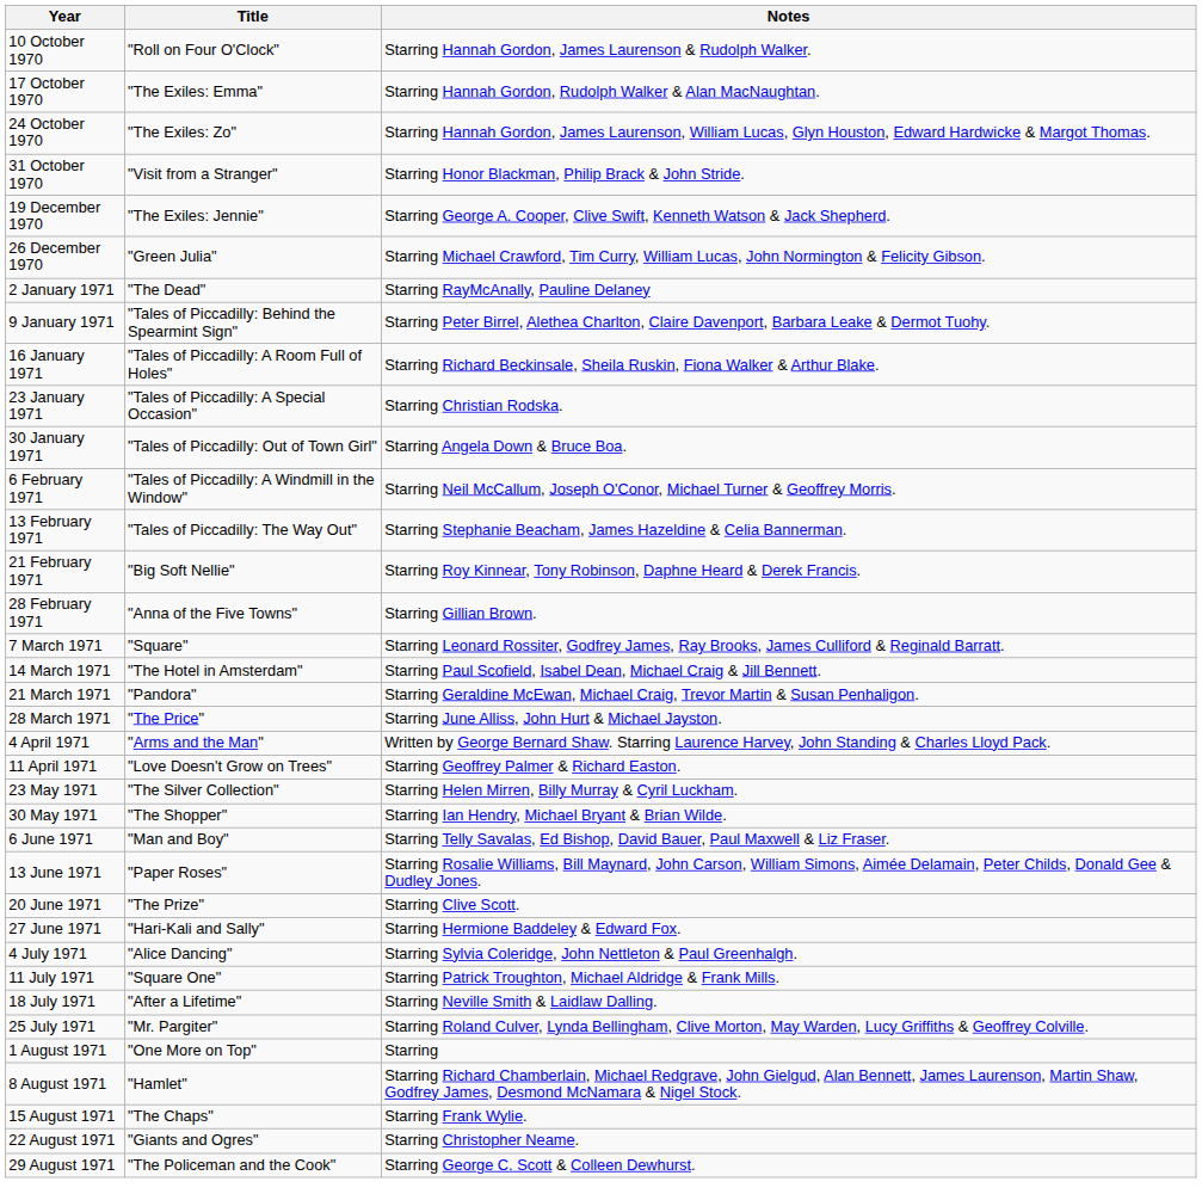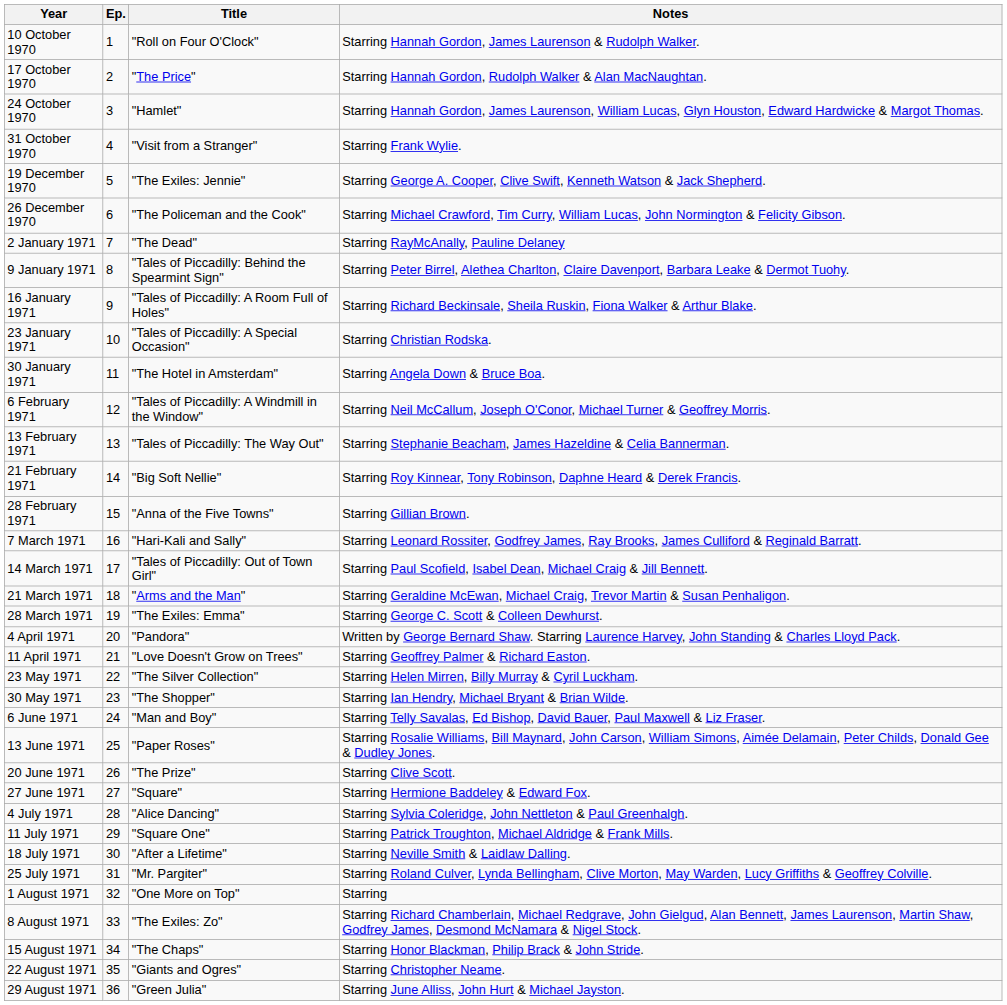 <table class="wikitable">
 <tr>
 <th>Year</th>
+<th>Ep.</th>
 <th>Title</th>
 <th>Notes</th>
 </tr>
 <tr>
 <td>10 October 1970</td>
+<td>1</td>
 <td>"Roll on Four O'Clock"</td>
 <td>Starring <a href='#'>Hannah Gordon</a>, <a href='#'>James Laurenson</a> & <a href='#'>Rudolph Walker</a>.</td>
 </tr>
 <tr>
 <td>17 October 1970</td>
-<td>"The Exiles: Emma"</td>
+<td>2</td>
+<td>"<a href='#'>The Price</a>"</td>
 <td>Starring <a href='#'>Hannah Gordon</a>, <a href='#'>Rudolph Walker</a> & <a href='#'>Alan MacNaughtan</a>.</td>
 </tr>
 <tr>
 <td>24 October 1970</td>
-<td>"The Exiles: Zo"</td>
+<td>3</td>
+<td>"Hamlet"</td>
 <td>Starring <a href='#'>Hannah Gordon</a>, <a href='#'>James Laurenson</a>, <a href='#'>William Lucas</a>, <a href='#'>Glyn Houston</a>, <a href='#'>Edward Hardwicke</a> & <a href='#'>Margot Thomas</a>.</td>
 </tr>
 <tr>
 <td>31 October 1970</td>
+<td>4</td>
 <td>"Visit from a Stranger"</td>
-<td>Starring <a href='#'>Honor Blackman</a>, <a href='#'>Philip Brack</a> & <a href='#'>John Stride</a>.</td>
+<td>Starring <a href='#'>Frank Wylie</a>.</td>
 </tr>
 <tr>
 <td>19 December 1970</td>
+<td>5</td>
 <td>"The Exiles: Jennie"</td>
 <td>Starring <a href='#'>George A. Cooper</a>, <a href='#'>Clive Swift</a>, <a href='#'>Kenneth Watson</a> & <a href='#'>Jack Shepherd</a>.</td>
 </tr>
 <tr>
 <td>26 December 1970</td>
-<td>"Green Julia"</td>
+<td>6</td>
+<td>"The Policeman and the Cook"</td>
 <td>Starring <a href='#'>Michael Crawford</a>, <a href='#'>Tim Curry</a>, <a href='#'>William Lucas</a>, <a href='#'>John Normington</a> & <a href='#'>Felicity Gibson</a>.</td>
 </tr>
 <tr>
 <td>2 January 1971</td>
+<td>7</td>
 <td>"The Dead"</td>
 <td>Starring <a href='#'>RayMcAnally</a>, <a href='#'>Pauline Delaney</a></td>
 </tr>
 <tr>
 <td>9 January 1971</td>
+<td>8</td>
 <td>"Tales of Piccadilly: Behind the Spearmint Sign"</td>
 <td>Starring <a href='#'>Peter Birrel</a>, <a href='#'>Alethea Charlton</a>, <a href='#'>Claire Davenport</a>, <a href='#'>Barbara Leake</a> & <a href='#'>Dermot Tuohy</a>.</td>
 </tr>
 <tr>
 <td>16 January 1971</td>
+<td>9</td>
 <td>"Tales of Piccadilly: A Room Full of Holes"</td>
 <td>Starring <a href='#'>Richard Beckinsale</a>, <a href='#'>Sheila Ruskin</a>, <a href='#'>Fiona Walker</a> & <a href='#'>Arthur Blake</a>.</td>
 </tr>
 <tr>
 <td>23 January 1971</td>
+<td>10</td>
 <td>"Tales of Piccadilly: A Special Occasion"</td>
 <td>Starring <a href='#'>Christian Rodska</a>.</td>
 </tr>
 <tr>
 <td>30 January 1971</td>
-<td>"Tales of Piccadilly: Out of Town Girl"</td>
+<td>11</td>
+<td>"The Hotel in Amsterdam"</td>
 <td>Starring <a href='#'>Angela Down</a> & <a href='#'>Bruce Boa</a>.</td>
 </tr>
 <tr>
 <td>6 February 1971</td>
+<td>12</td>
 <td>"Tales of Piccadilly: A Windmill in the Window"</td>
 <td>Starring <a href='#'>Neil McCallum</a>, <a href='#'>Joseph O'Conor</a>, <a href='#'>Michael Turner</a> & <a href='#'>Geoffrey Morris</a>.</td>
 </tr>
 <tr>
 <td>13 February 1971</td>
+<td>13</td>
 <td>"Tales of Piccadilly: The Way Out"</td>
 <td>Starring <a href='#'>Stephanie Beacham</a>, <a href='#'>James Hazeldine</a> & <a href='#'>Celia Bannerman</a>.</td>
 </tr>
 <tr>
 <td>21 February 1971</td>
+<td>14</td>
 <td>"Big Soft Nellie"</td>
 <td>Starring <a href='#'>Roy Kinnear</a>, <a href='#'>Tony Robinson</a>, <a href='#'>Daphne Heard</a> & <a href='#'>Derek Francis</a>.</td>
 </tr>
 <tr>
 <td>28 February 1971</td>
+<td>15</td>
 <td>"Anna of the Five Towns"</td>
 <td>Starring <a href='#'>Gillian Brown</a>.</td>
 </tr>
 <tr>
 <td>7 March 1971</td>
-<td>"Square"</td>
+<td>16</td>
+<td>"Hari-Kali and Sally"</td>
 <td>Starring <a href='#'>Leonard Rossiter</a>, <a href='#'>Godfrey James</a>, <a href='#'>Ray Brooks</a>, <a href='#'>James Culliford</a> & <a href='#'>Reginald Barratt</a>.</td>
 </tr>
 <tr>
 <td>14 March 1971</td>
-<td>"The Hotel in Amsterdam"</td>
+<td>17</td>
+<td>"Tales of Piccadilly: Out of Town Girl"</td>
 <td>Starring <a href='#'>Paul Scofield</a>, <a href='#'>Isabel Dean</a>, <a href='#'>Michael Craig</a> & <a href='#'>Jill Bennett</a>.</td>
 </tr>
 <tr>
 <td>21 March 1971</td>
-<td>"Pandora"</td>
+<td>18</td>
+<td>"<a href='#'>Arms and the Man</a>"</td>
 <td>Starring <a href='#'>Geraldine McEwan</a>, <a href='#'>Michael Craig</a>, <a href='#'>Trevor Martin</a> & <a href='#'>Susan Penhaligon</a>.</td>
 </tr>
 <tr>
 <td>28 March 1971</td>
-<td>"<a href='#'>The Price</a>"</td>
-<td>Starring <a href='#'>June Alliss</a>, <a href='#'>John Hurt</a> & <a href='#'>Michael Jayston</a>.</td>
+<td>19</td>
+<td>"The Exiles: Emma"</td>
+<td>Starring <a href='#'>George C. Scott</a> & <a href='#'>Colleen Dewhurst</a>.</td>
 </tr>
 <tr>
 <td>4 April 1971</td>
-<td>"<a href='#'>Arms and the Man</a>"</td>
+<td>20</td>
+<td>"Pandora"</td>
 <td>Written by <a href='#'>George Bernard Shaw</a>. Starring <a href='#'>Laurence Harvey</a>, <a href='#'>John Standing</a> & <a href='#'>Charles Lloyd Pack</a>.</td>
 </tr>
 <tr>
 <td>11 April 1971</td>
+<td>21</td>
 <td>"Love Doesn't Grow on Trees"</td>
 <td>Starring <a href='#'>Geoffrey Palmer</a> & <a href='#'>Richard Easton</a>.</td>
 </tr>
 <tr>
 <td>23 May 1971</td>
+<td>22</td>
 <td>"The Silver Collection"</td>
 <td>Starring <a href='#'>Helen Mirren</a>, <a href='#'>Billy Murray</a> & <a href='#'>Cyril Luckham</a>.</td>
 </tr>
 <tr>
 <td>30 May 1971</td>
+<td>23</td>
 <td>"The Shopper"</td>
 <td>Starring <a href='#'>Ian Hendry</a>, <a href='#'>Michael Bryant</a> & <a href='#'>Brian Wilde</a>.</td>
 </tr>
 <tr>
 <td>6 June 1971</td>
+<td>24</td>
 <td>"Man and Boy"</td>
 <td>Starring <a href='#'>Telly Savalas</a>, <a href='#'>Ed Bishop</a>, <a href='#'>David Bauer</a>, <a href='#'>Paul Maxwell</a> & <a href='#'>Liz Fraser</a>.</td>
 </tr>
 <tr>
 <td>13 June 1971</td>
+<td>25</td>
 <td>"Paper Roses"</td>
 <td>Starring <a href='#'>Rosalie Williams</a>, <a href='#'>Bill Maynard</a>, <a href='#'>John Carson</a>, <a href='#'>William Simons</a>, <a href='#'>Aimée Delamain</a>, <a href='#'>Peter Childs</a>, <a href='#'>Donald Gee</a> & <a href='#'>Dudley Jones</a>.</td>
 </tr>
 <tr>
 <td>20 June 1971</td>
+<td>26</td>
 <td>"The Prize"</td>
 <td>Starring <a href='#'>Clive Scott</a>.</td>
 </tr>
 <tr>
 <td>27 June 1971</td>
-<td>"Hari-Kali and Sally"</td>
+<td>27</td>
+<td>"Square"</td>
 <td>Starring <a href='#'>Hermione Baddeley</a> & <a href='#'>Edward Fox</a>.</td>
 </tr>
 <tr>
 <td>4 July 1971</td>
+<td>28</td>
 <td>"Alice Dancing"</td>
 <td>Starring <a href='#'>Sylvia Coleridge</a>, <a href='#'>John Nettleton</a> & <a href='#'>Paul Greenhalgh</a>.</td>
 </tr>
 <tr>
 <td>11 July 1971</td>
+<td>29</td>
 <td>"Square One"</td>
 <td>Starring <a href='#'>Patrick Troughton</a>, <a href='#'>Michael Aldridge</a> & <a href='#'>Frank Mills</a>.</td>
 </tr>
 <tr>
 <td>18 July 1971</td>
+<td>30</td>
 <td>"After a Lifetime"</td>
 <td>Starring <a href='#'>Neville Smith</a> & <a href='#'>Laidlaw Dalling</a>.</td>
 </tr>
 <tr>
 <td>25 July 1971</td>
+<td>31</td>
 <td>"Mr. Pargiter"</td>
 <td>Starring <a href='#'>Roland Culver</a>, <a href='#'>Lynda Bellingham</a>, <a href='#'>Clive Morton</a>, <a href='#'>May Warden</a>, <a href='#'>Lucy Griffiths</a> & <a href='#'>Geoffrey Colville</a>.</td>
 </tr>
 <tr>
 <td>1 August 1971</td>
+<td>32</td>
 <td>"One More on Top"</td>
 <td>Starring</td>
 </tr>
 <tr>
 <td>8 August 1971</td>
-<td>"Hamlet"</td>
+<td>33</td>
+<td>"The Exiles: Zo"</td>
 <td>Starring <a href='#'>Richard Chamberlain</a>, <a href='#'>Michael Redgrave</a>, <a href='#'>John Gielgud</a>, <a href='#'>Alan Bennett</a>, <a href='#'>James Laurenson</a>, <a href='#'>Martin Shaw</a>, <a href='#'>Godfrey James</a>, <a href='#'>Desmond McNamara</a> & <a href='#'>Nigel Stock</a>.</td>
 </tr>
 <tr>
 <td>15 August 1971</td>
+<td>34</td>
 <td>"The Chaps"</td>
-<td>Starring <a href='#'>Frank Wylie</a>.</td>
+<td>Starring <a href='#'>Honor Blackman</a>, <a href='#'>Philip Brack</a> & <a href='#'>John Stride</a>.</td>
 </tr>
 <tr>
 <td>22 August 1971</td>
+<td>35</td>
 <td>"Giants and Ogres"</td>
 <td>Starring <a href='#'>Christopher Neame</a>.</td>
 </tr>
 <tr>
 <td>29 August 1971</td>
-<td>"The Policeman and the Cook"</td>
-<td>Starring <a href='#'>George C. Scott</a> & <a href='#'>Colleen Dewhurst</a>.</td>
+<td>36</td>
+<td>"Green Julia"</td>
+<td>Starring <a href='#'>June Alliss</a>, <a href='#'>John Hurt</a> & <a href='#'>Michael Jayston</a>.</td>
 </tr>
 </table>
